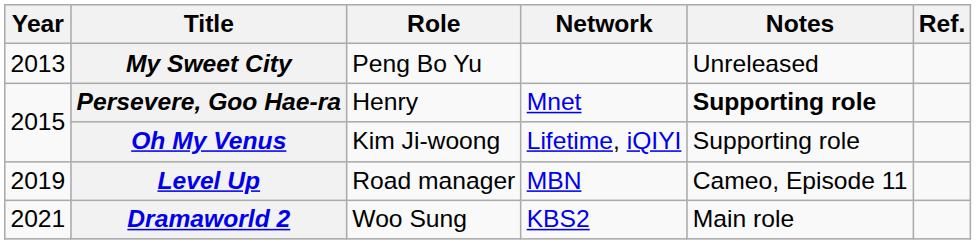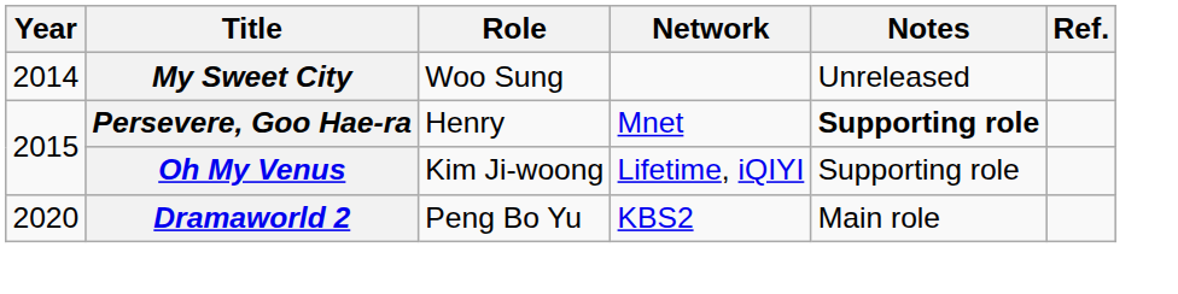 <table class="wikitable plainrowheaders">
 <tr>
 <th scope="col">Year</th>
 <th scope="col">Title</th>
 <th scope="col">Role</th>
 <th scope="col">Network</th>
 <th scope="col">Notes</th>
 <th scope="col">Ref.</th>
 </tr>
 <tr>
-<td>2013</td>
+<td>2014</td>
 <th scope="row"><em>My Sweet City</em></th>
-<td>Peng Bo Yu</td>
+<td>Woo Sung</td>
 <td></td>
 <td>Unreleased</td>
 <td></td>
 </tr>
 <tr>
 <td rowspan=2>2015</td>
 <th scope="row"><em>Persevere, Goo Hae-ra</em></th>
 <td>Henry</td>
 <td><a href='#'>Mnet</a></td>
 <td><strong>Supporting role</strong></td>
 <td></td>
 </tr>
 <tr>
 <th scope="row"><em><a href='#'>Oh My Venus</a></em></th>
 <td>Kim Ji-woong</td>
 <td><a href='#'>Lifetime</a>, <a href='#'>iQIYI</a></td>
 <td>Supporting role</td>
 <td></td>
 </tr>
 <tr>
-<td>2019</td>
-<th scope="row"><em><a href='#'>Level Up</a></em></th>
-<td>Road manager</td>
-<td><a href='#'>MBN</a></td>
-<td>Cameo, Episode 11</td>
-<td></td>
-</tr>
-<tr>
-<td>2021</td>
+<td>2020</td>
 <th scope="row"><em><a href='#'>Dramaworld 2</a></em></th>
-<td>Woo Sung</td>
+<td>Peng Bo Yu</td>
 <td><a href='#'>KBS2</a></td>
 <td>Main role</td>
 <td></td>
 </tr>
 </table>
